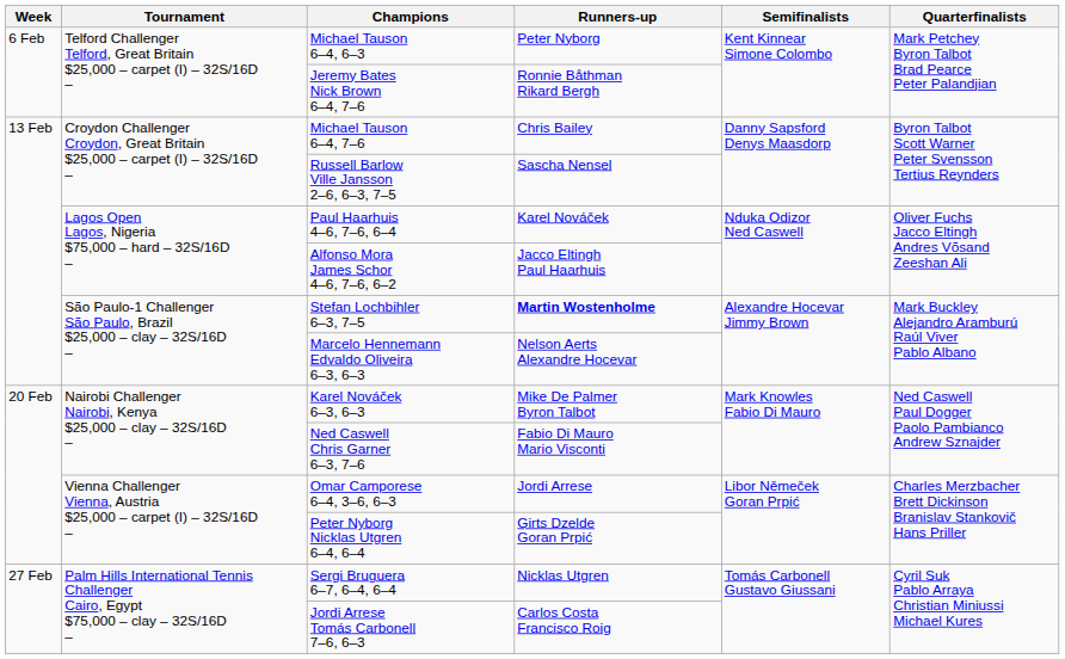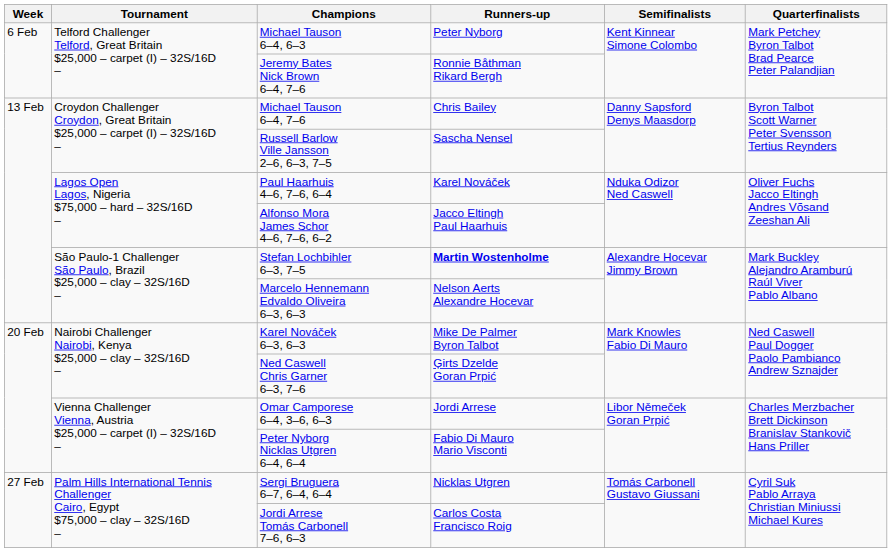 <table class="wikitable" style="font-size:92%;">
 <tr>
 <th style="width:52px;">Week</th>
 <th width="250">Tournament</th>
 <th width="210">Champions</th>
 <th width="210">Runners-up</th>
 <th width="170">Semifinalists</th>
 <th width="170">Quarterfinalists</th>
 </tr>
 <tr valign="top">
 <td rowspan="2">6 Feb</td>
 <td rowspan="2">Telford Challenger<br> <a href='#'>Telford</a>, Great Britain<br>$25,000 – carpet (I) – 32S/16D<br>  – </td>
 <td> <a href='#'>Michael Tauson</a> <br>6–4, 6–3</td>
 <td> <a href='#'>Peter Nyborg</a></td>
 <td rowspan="2"> <a href='#'>Kent Kinnear</a> <br>  <a href='#'>Simone Colombo</a></td>
 <td rowspan="2"> <a href='#'>Mark Petchey</a> <br> <a href='#'>Byron Talbot</a> <br> <a href='#'>Brad Pearce</a> <br>  <a href='#'>Peter Palandjian</a></td>
 </tr>
 <tr valign="top">
 <td> <a href='#'>Jeremy Bates</a> <br> <a href='#'>Nick Brown</a><br> 6–4, 7–6</td>
 <td> <a href='#'>Ronnie Båthman</a> <br>  <a href='#'>Rikard Bergh</a></td>
 </tr>
 <tr valign="top">
 <td rowspan="6">13 Feb</td>
 <td rowspan="2">Croydon Challenger<br> <a href='#'>Croydon</a>, Great Britain<br>$25,000 – carpet (I) – 32S/16D<br>  – </td>
 <td> <a href='#'>Michael Tauson</a> <br>6–4, 7–6</td>
 <td> <a href='#'>Chris Bailey</a></td>
 <td rowspan="2"> <a href='#'>Danny Sapsford</a> <br>  <a href='#'>Denys Maasdorp</a></td>
 <td rowspan="2"> <a href='#'>Byron Talbot</a> <br> <a href='#'>Scott Warner</a> <br> <a href='#'>Peter Svensson</a> <br>  <a href='#'>Tertius Reynders</a></td>
 </tr>
 <tr valign="top">
 <td> <a href='#'>Russell Barlow</a> <br> <a href='#'>Ville Jansson</a><br>2–6, 6–3, 7–5</td>
 <td> <a href='#'>Sascha Nensel</a></td>
 </tr>
 <tr valign="top">
 <td rowspan="2"><a href='#'>Lagos Open</a><br> <a href='#'>Lagos</a>, Nigeria<br>$75,000 – hard – 32S/16D<br>  – </td>
 <td> <a href='#'>Paul Haarhuis</a> <br>4–6, 7–6, 6–4</td>
 <td> <a href='#'>Karel Nováček</a></td>
 <td rowspan="2"> <a href='#'>Nduka Odizor</a> <br>  <a href='#'>Ned Caswell</a></td>
 <td rowspan="2"> <a href='#'>Oliver Fuchs</a> <br> <a href='#'>Jacco Eltingh</a> <br> <a href='#'>Andres Võsand</a> <br>  <a href='#'>Zeeshan Ali</a></td>
 </tr>
 <tr valign="top">
 <td> <a href='#'>Alfonso Mora</a> <br> <a href='#'>James Schor</a><br>4–6, 7–6, 6–2</td>
 <td> <a href='#'>Jacco Eltingh</a> <br>  <a href='#'>Paul Haarhuis</a></td>
 </tr>
 <tr valign="top">
 <td rowspan="2">São Paulo-1 Challenger<br> <a href='#'>São Paulo</a>, Brazil<br>$25,000 – clay – 32S/16D<br>  – </td>
 <td> <a href='#'>Stefan Lochbihler</a> <br>6–3, 7–5</td>
 <td><strong> <a href='#'>Martin Wostenholme</a></strong></td>
 <td rowspan="2"> <a href='#'>Alexandre Hocevar</a> <br>  <a href='#'>Jimmy Brown</a></td>
 <td rowspan="2"> <a href='#'>Mark Buckley</a> <br>  <a href='#'>Alejandro Aramburú</a> <br>  <a href='#'>Raúl Viver</a> <br>  <a href='#'>Pablo Albano</a></td>
 </tr>
 <tr valign="top">
 <td> <a href='#'>Marcelo Hennemann</a> <br> <a href='#'>Edvaldo Oliveira</a><br>6–3, 6–3</td>
 <td> <a href='#'>Nelson Aerts</a> <br>  <a href='#'>Alexandre Hocevar</a></td>
 </tr>
 <tr valign="top">
 <td rowspan="4">20 Feb</td>
 <td rowspan="2">Nairobi Challenger<br> <a href='#'>Nairobi</a>, Kenya<br>$25,000 – clay – 32S/16D<br>  – </td>
 <td> <a href='#'>Karel Nováček</a> <br>6–3, 6–3</td>
 <td> <a href='#'>Mike De Palmer</a> <br>  <a href='#'>Byron Talbot</a></td>
 <td rowspan="2"> <a href='#'>Mark Knowles</a> <br>  <a href='#'>Fabio Di Mauro</a></td>
 <td rowspan="2"> <a href='#'>Ned Caswell</a> <br> <a href='#'>Paul Dogger</a><br> <a href='#'>Paolo Pambianco</a> <br>  <a href='#'>Andrew Sznajder</a></td>
 </tr>
 <tr valign="top">
 <td> <a href='#'>Ned Caswell</a> <br> <a href='#'>Chris Garner</a><br>6–3, 7–6</td>
-<td> <a href='#'>Fabio Di Mauro</a> <br>  <a href='#'>Mario Visconti</a></td>
+<td> <a href='#'>Ģirts Dzelde</a><br>  <a href='#'>Goran Prpić</a></td>
 </tr>
 <tr valign="top">
 <td rowspan="2">Vienna Challenger<br> <a href='#'>Vienna</a>, Austria<br>$25,000 – carpet (I) – 32S/16D<br>  – </td>
 <td> <a href='#'>Omar Camporese</a> <br>6–4, 3–6, 6–3</td>
 <td> <a href='#'>Jordi Arrese</a></td>
 <td rowspan="2"> <a href='#'>Libor Němeček</a> <br>  <a href='#'>Goran Prpić</a></td>
 <td rowspan="2"> <a href='#'>Charles Merzbacher</a> <br> <a href='#'>Brett Dickinson</a> <br> <a href='#'>Branislav Stankovič</a> <br>  <a href='#'>Hans Priller</a></td>
 </tr>
 <tr valign="top">
 <td> <a href='#'>Peter Nyborg</a> <br> <a href='#'>Nicklas Utgren</a><br>6–4, 6–4</td>
-<td> <a href='#'>Ģirts Dzelde</a><br>  <a href='#'>Goran Prpić</a></td>
+<td> <a href='#'>Fabio Di Mauro</a> <br>  <a href='#'>Mario Visconti</a></td>
 </tr>
 <tr valign="top">
 <td rowspan="2">27 Feb</td>
 <td rowspan="2"><a href='#'>Palm Hills International Tennis Challenger</a><br> <a href='#'>Cairo</a>, Egypt<br>$75,000 – clay – 32S/16D<br>  – </td>
 <td> <a href='#'>Sergi Bruguera</a> <br>6–7, 6–4, 6–4</td>
 <td> <a href='#'>Nicklas Utgren</a></td>
 <td rowspan="2"> <a href='#'>Tomás Carbonell</a> <br>  <a href='#'>Gustavo Giussani</a></td>
 <td rowspan="2"> <a href='#'>Cyril Suk</a> <br> <a href='#'>Pablo Arraya</a> <br> <a href='#'>Christian Miniussi</a> <br>  <a href='#'>Michael Kures</a></td>
 </tr>
 <tr valign="top">
 <td> <a href='#'>Jordi Arrese</a> <br> <a href='#'>Tomás Carbonell</a><br>7–6, 6–3</td>
 <td> <a href='#'>Carlos Costa</a> <br>  <a href='#'>Francisco Roig</a></td>
 </tr>
 </table>
